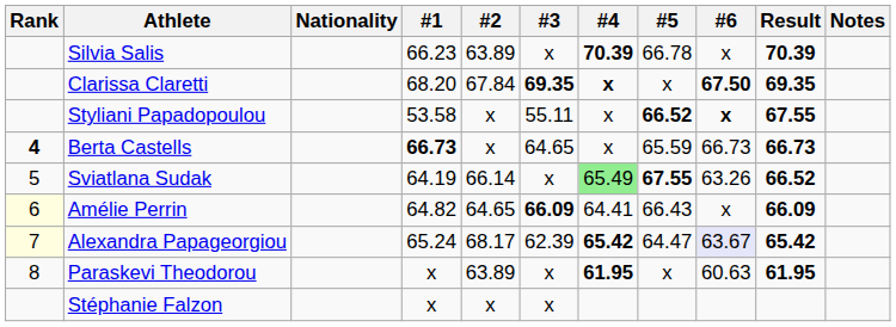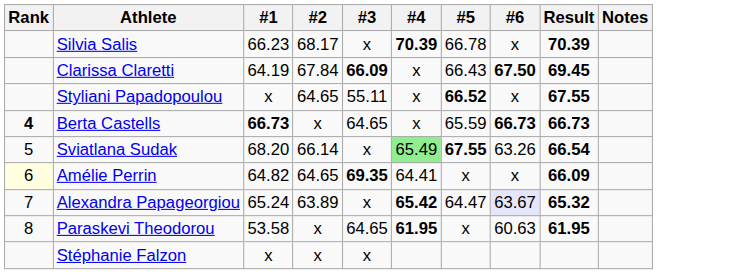 <table class="wikitable sortable" style="text-align:center">
 <tr>
 <th>Rank</th>
 <th>Athlete</th>
-<th>Nationality</th>
 <th>#1</th>
 <th>#2</th>
 <th>#3</th>
 <th>#4</th>
 <th>#5</th>
 <th>#6</th>
 <th>Result</th>
 <th>Notes</th>
 </tr>
 <tr>
 <td></td>
 <td align="left"><a href='#'>Silvia Salis</a></td>
-<td align=left></td>
 <td>66.23</td>
-<td>63.89</td>
+<td>68.17</td>
 <td>x</td>
 <td><strong>70.39</strong></td>
 <td>66.78</td>
 <td>x</td>
 <td><strong>70.39</strong></td>
 <td></td>
 </tr>
 <tr>
 <td></td>
 <td align="left"><a href='#'>Clarissa Claretti</a></td>
-<td align=left></td>
-<td>68.20</td>
+<td>64.19</td>
 <td>67.84</td>
-<td><strong>69.35</strong></td>
-<td><strong>x</strong></td>
+<td><strong>66.09</strong></td>
 <td>x</td>
+<td>66.43</td>
 <td><strong>67.50</strong></td>
-<td><strong>69.35</strong></td>
+<td><strong>69.45</strong></td>
 <td></td>
 </tr>
 <tr>
 <td></td>
 <td align="left"><a href='#'>Styliani Papadopoulou</a></td>
-<td align=left></td>
-<td>53.58</td>
 <td>x</td>
+<td>64.65</td>
 <td>55.11</td>
 <td>x</td>
 <td><strong>66.52</strong></td>
-<td><strong>x</strong></td>
+<td>x</td>
 <td><strong>67.55</strong></td>
 <td></td>
 </tr>
 <tr>
 <td><strong>4</strong></td>
 <td align="left"><a href='#'>Berta Castells</a></td>
-<td align=left></td>
 <td><strong>66.73</strong></td>
 <td>x</td>
 <td>64.65</td>
 <td>x</td>
 <td>65.59</td>
-<td>66.73</td>
+<td><strong>66.73</strong></td>
 <td><strong>66.73</strong></td>
 <td></td>
 </tr>
 <tr>
 <td>5</td>
 <td align="left"><a href='#'>Sviatlana Sudak</a></td>
-<td align=left></td>
-<td>64.19</td>
+<td>68.20</td>
 <td>66.14</td>
 <td>x</td>
 <td style="background: lightgreen;">65.49</td>
 <td><strong>67.55</strong></td>
 <td>63.26</td>
-<td><strong>66.52</strong></td>
+<td><strong>66.54</strong></td>
 <td></td>
 </tr>
 <tr>
 <td style="background: lightyellow;">6</td>
 <td align="left"><a href='#'>Amélie Perrin</a></td>
-<td align=left></td>
 <td>64.82</td>
 <td>64.65</td>
-<td><strong>66.09</strong></td>
+<td><strong>69.35</strong></td>
 <td>64.41</td>
-<td>66.43</td>
+<td>x</td>
 <td>x</td>
 <td><strong>66.09</strong></td>
 <td></td>
 </tr>
 <tr>
-<td style="background: lightyellow;">7</td>
+<td>7</td>
 <td align="left"><a href='#'>Alexandra Papageorgiou</a></td>
-<td align=left></td>
 <td>65.24</td>
-<td>68.17</td>
-<td>62.39</td>
+<td>63.89</td>
+<td>x</td>
 <td><strong>65.42</strong></td>
 <td>64.47</td>
 <td style="background: lavender;">63.67</td>
-<td><strong>65.42</strong></td>
+<td><strong>65.32</strong></td>
 <td></td>
 </tr>
 <tr>
 <td>8</td>
 <td align="left"><a href='#'>Paraskevi Theodorou</a></td>
-<td align=left></td>
+<td>53.58</td>
 <td>x</td>
-<td>63.89</td>
-<td>x</td>
+<td>64.65</td>
 <td><strong>61.95</strong></td>
 <td>x</td>
 <td>60.63</td>
 <td><strong>61.95</strong></td>
 <td></td>
 </tr>
 <tr>
 <td></td>
 <td align="left"><a href='#'>Stéphanie Falzon</a></td>
-<td align=left></td>
 <td>x</td>
 <td>x</td>
 <td>x</td>
 <td></td>
 <td></td>
 <td></td>
 <td><strong></strong></td>
 <td></td>
 </tr>
 </table>
